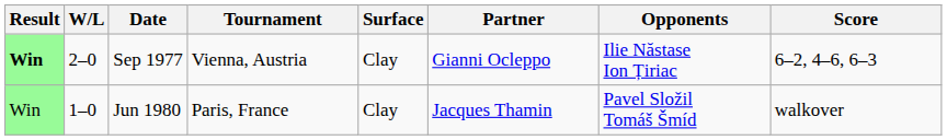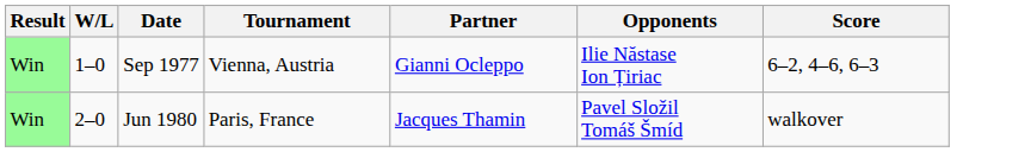 <table class="sortable wikitable">
 <tr>
 <th style="width:40px">Result</th>
 <th style="width:30px" class="unsortable">W/L</th>
 <th style="width:60px">Date</th>
 <th style="width:140px">Tournament</th>
-<th style="width:50px">Surface</th>
 <th style="width:140px">Partner</th>
 <th style="width:140px">Opponents</th>
 <th style="width:140px" class="unsortable">Score</th>
 </tr>
 <tr>
-<td style="background:#98fb98;"><strong>Win</strong></td>
-<td>2–0</td>
+<td style="background:#98fb98;">Win</td>
+<td>1–0</td>
 <td>Sep 1977</td>
 <td>Vienna, Austria</td>
-<td>Clay</td>
 <td> <a href='#'>Gianni Ocleppo</a></td>
 <td> <a href='#'>Ilie Năstase</a> <br>  <a href='#'>Ion Țiriac</a></td>
 <td>6–2, 4–6, 6–3</td>
 </tr>
 <tr>
 <td style="background:#98fb98;">Win</td>
-<td>1–0</td>
+<td>2–0</td>
 <td>Jun 1980</td>
 <td>Paris, France</td>
-<td>Clay</td>
 <td> <a href='#'>Jacques Thamin</a></td>
 <td> <a href='#'>Pavel Složil</a> <br>  <a href='#'>Tomáš Šmíd</a></td>
 <td>walkover</td>
 </tr>
 </table>
